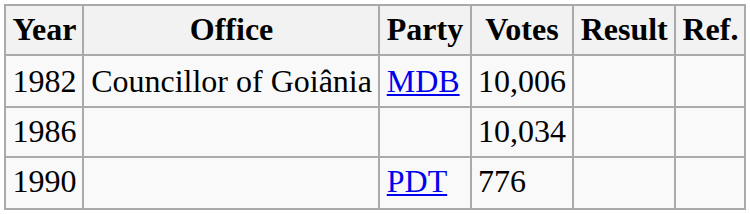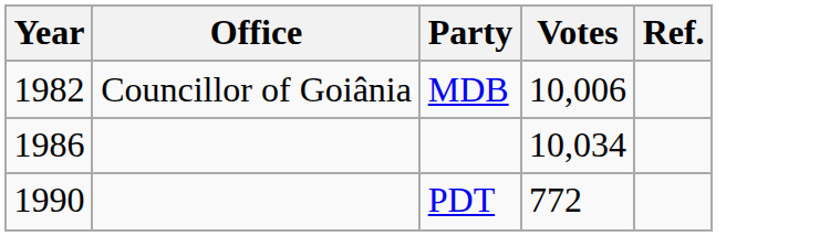 <table class="wikitable">
 <tr>
 <th>Year</th>
 <th>Office</th>
 <th>Party</th>
 <th>Votes</th>
-<th>Result</th>
 <th>Ref.</th>
 </tr>
 <tr>
 <td>1982</td>
 <td>Councillor of Goiânia</td>
 <td><a href='#'>MDB</a></td>
 <td>10,006</td>
 <td></td>
-<td></td>
 </tr>
 <tr>
 <td>1986</td>
 <td></td>
 <td></td>
 <td>10,034</td>
 <td></td>
-<td></td>
 </tr>
 <tr>
 <td>1990</td>
 <td></td>
 <td><a href='#'>PDT</a></td>
-<td>776</td>
-<td></td>
+<td>772</td>
 <td></td>
 </tr>
 </table>
